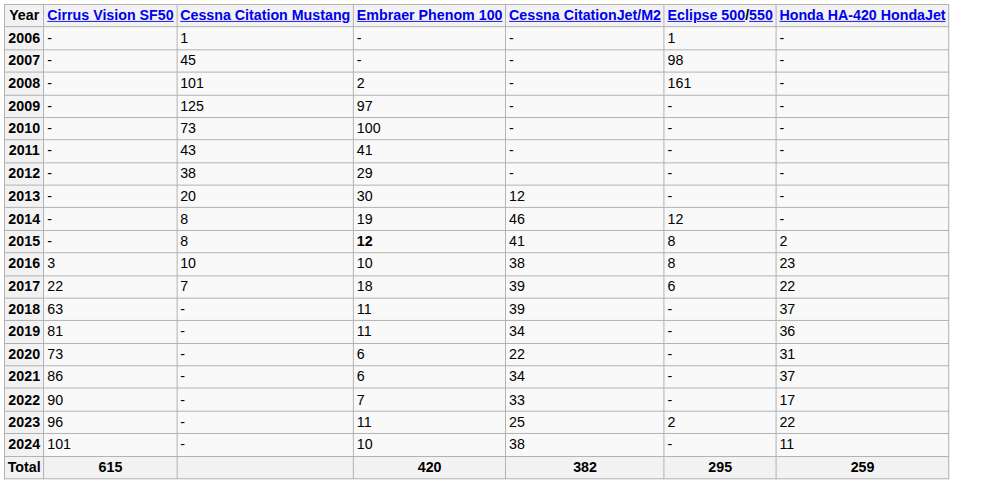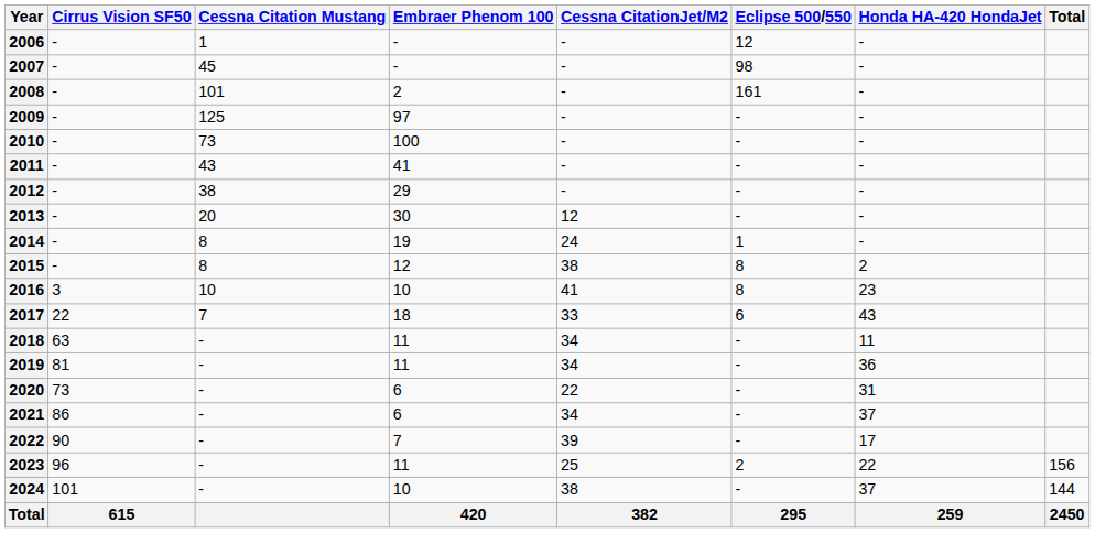 <table class="wikitable">
 <tr>
 <th>Year</th>
 <th><a href='#'>Cirrus Vision SF50</a></th>
 <th><a href='#'>Cessna Citation Mustang</a></th>
 <th><a href='#'>Embraer Phenom 100</a></th>
 <th><a href='#'>Cessna CitationJet/M2</a></th>
 <th><a href='#'>Eclipse 500</a>/<a href='#'>550</a></th>
 <th><a href='#'>Honda HA-420 HondaJet</a></th>
+<th>Total</th>
 </tr>
 <tr>
 <th>2006</th>
 <td>-</td>
 <td>1</td>
 <td>-</td>
 <td>-</td>
-<td>1</td>
+<td>12</td>
 <td>-</td>
+<td></td>
 </tr>
 <tr>
 <th>2007</th>
 <td>-</td>
 <td>45</td>
 <td>-</td>
 <td>-</td>
 <td>98</td>
 <td>-</td>
+<td></td>
 </tr>
 <tr>
 <th>2008</th>
 <td>-</td>
 <td>101</td>
 <td>2</td>
 <td>-</td>
 <td>161</td>
 <td>-</td>
+<td></td>
 </tr>
 <tr>
 <th>2009</th>
 <td>-</td>
 <td>125</td>
 <td>97</td>
 <td>-</td>
 <td>-</td>
 <td>-</td>
+<td></td>
 </tr>
 <tr>
 <th>2010</th>
 <td>-</td>
 <td>73</td>
 <td>100</td>
 <td>-</td>
 <td>-</td>
 <td>-</td>
+<td></td>
 </tr>
 <tr>
 <th>2011</th>
 <td>-</td>
 <td>43</td>
 <td>41</td>
 <td>-</td>
 <td>-</td>
 <td>-</td>
+<td></td>
 </tr>
 <tr>
 <th>2012</th>
 <td>-</td>
 <td>38</td>
 <td>29</td>
 <td>-</td>
 <td>-</td>
 <td>-</td>
+<td></td>
 </tr>
 <tr>
 <th>2013</th>
 <td>-</td>
 <td>20</td>
 <td>30</td>
 <td>12</td>
 <td>-</td>
 <td>-</td>
+<td></td>
 </tr>
 <tr>
 <th>2014</th>
 <td>-</td>
 <td>8</td>
 <td>19</td>
-<td>46</td>
-<td>12</td>
+<td>24</td>
+<td>1</td>
 <td>-</td>
+<td></td>
 </tr>
 <tr>
 <th>2015</th>
 <td>-</td>
 <td>8</td>
-<td><strong>12</strong></td>
-<td>41</td>
+<td>12</td>
+<td>38</td>
 <td>8</td>
 <td>2</td>
+<td></td>
 </tr>
 <tr>
 <th>2016</th>
 <td>3</td>
 <td>10</td>
 <td>10</td>
-<td>38</td>
+<td>41</td>
 <td>8</td>
 <td>23</td>
+<td></td>
 </tr>
 <tr>
 <th>2017</th>
 <td>22</td>
 <td>7</td>
 <td>18</td>
-<td>39</td>
+<td>33</td>
 <td>6</td>
-<td>22</td>
+<td>43</td>
+<td></td>
 </tr>
 <tr>
 <th>2018</th>
 <td>63</td>
 <td>-</td>
 <td>11</td>
-<td>39</td>
+<td>34</td>
 <td>-</td>
-<td>37</td>
+<td>11</td>
+<td></td>
 </tr>
 <tr>
 <th>2019</th>
 <td>81</td>
 <td>-</td>
 <td>11</td>
 <td>34</td>
 <td>-</td>
 <td>36</td>
+<td></td>
 </tr>
 <tr>
 <th>2020</th>
 <td>73</td>
 <td>-</td>
 <td>6</td>
 <td>22</td>
 <td>-</td>
 <td>31</td>
+<td></td>
 </tr>
 <tr>
 <th>2021</th>
 <td>86</td>
 <td>-</td>
 <td>6</td>
 <td>34</td>
 <td>-</td>
 <td>37</td>
+<td></td>
 </tr>
 <tr>
 <th>2022</th>
 <td>90</td>
 <td>-</td>
 <td>7</td>
-<td>33</td>
+<td>39</td>
 <td>-</td>
 <td>17</td>
+<td></td>
 </tr>
 <tr>
 <th>2023</th>
 <td>96</td>
 <td>-</td>
 <td>11</td>
 <td>25</td>
 <td>2</td>
 <td>22</td>
+<td>156</td>
 </tr>
 <tr>
 <th>2024</th>
 <td>101</td>
 <td>-</td>
 <td>10</td>
 <td>38</td>
 <td>-</td>
-<td>11</td>
+<td>37</td>
+<td>144</td>
 </tr>
 <tr>
 <th>Total</th>
 <th>615</th>
 <th></th>
 <th>420</th>
 <th>382</th>
 <th>295</th>
 <th>259</th>
+<th>2450</th>
 </tr>
 </table>
